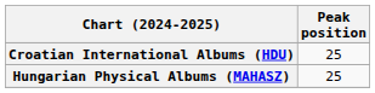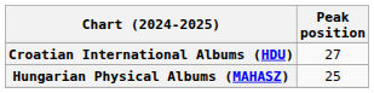 <table class="wikitable sortable plainrowheaders" style="text-align:center">
 <tr>
 <th scope="col">Chart (2024-2025)</th>
 <th scope="col">Peak<br>position</th>
 </tr>
 <tr>
 </tr>
 <tr>
 </tr>
 <tr>
 <th scope="row">Croatian International Albums (<a href='#'>HDU</a>)</th>
-<td>25</td>
+<td>27</td>
 </tr>
 <tr>
 </tr>
 <tr>
 <th scope="row">Hungarian Physical Albums (<a href='#'>MAHASZ</a>)</th>
 <td>25</td>
 </tr>
 <tr>
 </tr>
 </table>
